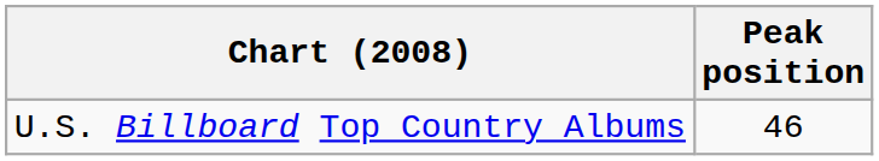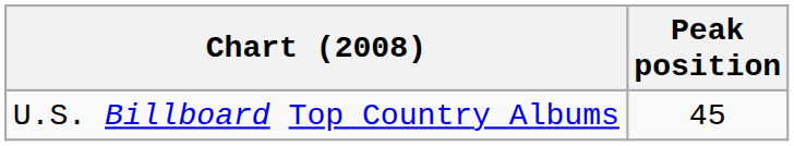 <table class="wikitable">
 <tr>
 <th>Chart (2008)</th>
 <th>Peak<br>position</th>
 </tr>
 <tr>
 <td>U.S. <em><a href='#'>Billboard</a></em> <a href='#'>Top Country Albums</a></td>
-<td align="center">46</td>
+<td align="center">45</td>
 </tr>
 </table>
